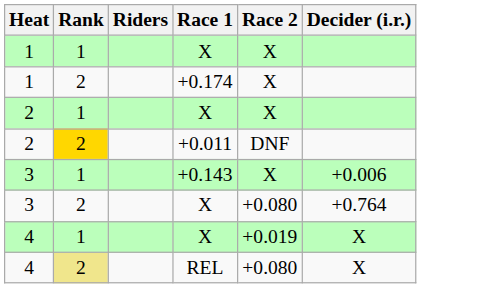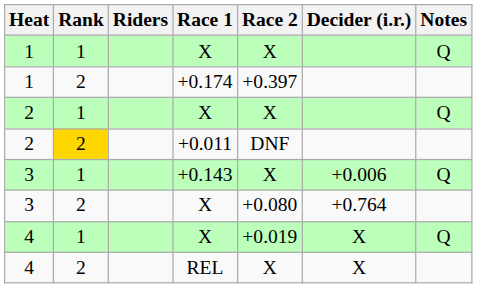 <table class="wikitable sortable" style="text-align:center">
 <tr>
 <th>Heat</th>
 <th>Rank</th>
 <th>Riders</th>
 <th>Race 1</th>
 <th>Race 2</th>
 <th>Decider (i.r.)</th>
+<th>Notes</th>
 </tr>
 <tr bgcolor=bbffbb>
 <td>1</td>
 <td>1</td>
 <td align=left></td>
 <td>X</td>
 <td>X</td>
 <td></td>
+<td>Q</td>
 </tr>
 <tr>
 <td>1</td>
 <td>2</td>
 <td align=left></td>
 <td>+0.174</td>
-<td>X</td>
+<td>+0.397</td>
+<td></td>
 <td></td>
 </tr>
 <tr bgcolor=bbffbb>
 <td>2</td>
 <td>1</td>
 <td align=left></td>
 <td>X</td>
 <td>X</td>
 <td></td>
+<td>Q</td>
 </tr>
 <tr>
 <td>2</td>
 <td style="background: gold;">2</td>
 <td align=left></td>
 <td>+0.011</td>
 <td>DNF</td>
+<td></td>
 <td></td>
 </tr>
 <tr bgcolor=bbffbb>
 <td>3</td>
 <td>1</td>
 <td align=left></td>
 <td>+0.143</td>
 <td>X</td>
 <td>+0.006</td>
+<td>Q</td>
 </tr>
 <tr>
 <td>3</td>
 <td>2</td>
 <td align=left></td>
 <td>X</td>
 <td>+0.080</td>
 <td>+0.764</td>
+<td></td>
 </tr>
 <tr bgcolor=bbffbb>
 <td>4</td>
 <td>1</td>
 <td align=left></td>
 <td>X</td>
 <td>+0.019</td>
 <td>X</td>
+<td>Q</td>
 </tr>
 <tr>
 <td>4</td>
-<td style="background: khaki;">2</td>
+<td>2</td>
 <td align=left></td>
 <td>REL</td>
-<td>+0.080</td>
 <td>X</td>
+<td>X</td>
+<td></td>
 </tr>
 </table>
